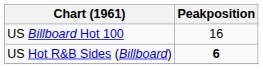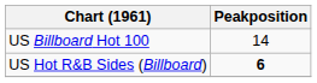 <table class="wikitable">
 <tr>
 <th>Chart (1961)</th>
 <th>Peakposition</th>
 </tr>
 <tr>
 <td>US <a href='#'><em>Billboard</em> Hot 100</a></td>
-<td style="text-align:center;">16</td>
+<td style="text-align:center;">14</td>
 </tr>
 <tr>
 <td>US <a href='#'>Hot R&B Sides</a> (<em><a href='#'>Billboard</a></em>)</td>
 <td style="text-align:center;"><strong>6</strong></td>
 </tr>
 <tr>
 </tr>
 </table>
